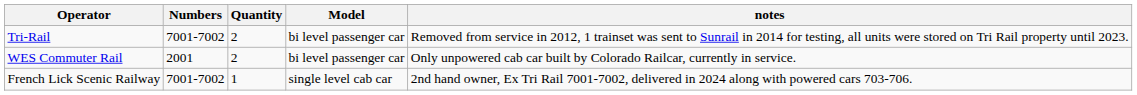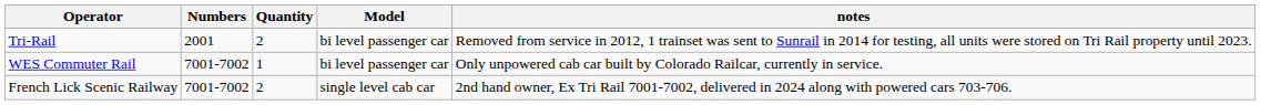 <table class="wikitable">
 <tr>
 <th>Operator</th>
 <th>Numbers</th>
 <th>Quantity</th>
 <th>Model</th>
 <th>notes</th>
 </tr>
 <tr>
 <td><a href='#'>Tri-Rail</a></td>
-<td>7001-7002</td>
+<td>2001</td>
 <td>2</td>
 <td>bi level passenger car</td>
 <td>Removed from service in 2012, 1 trainset was sent to <a href='#'>Sunrail</a> in 2014 for testing, all units were stored on Tri Rail property until 2023.</td>
 </tr>
 <tr>
 <td><a href='#'>WES Commuter Rail</a></td>
-<td>2001</td>
-<td>2</td>
+<td>7001-7002</td>
+<td>1</td>
 <td>bi level passenger car</td>
 <td>Only unpowered cab car built by Colorado Railcar, currently in service.</td>
 </tr>
 <tr>
 <td>French Lick Scenic Railway</td>
 <td>7001-7002</td>
-<td>1</td>
+<td>2</td>
 <td>single level cab car</td>
 <td>2nd hand owner, Ex Tri Rail 7001-7002, delivered in 2024 along with powered cars 703-706.</td>
 </tr>
 </table>
